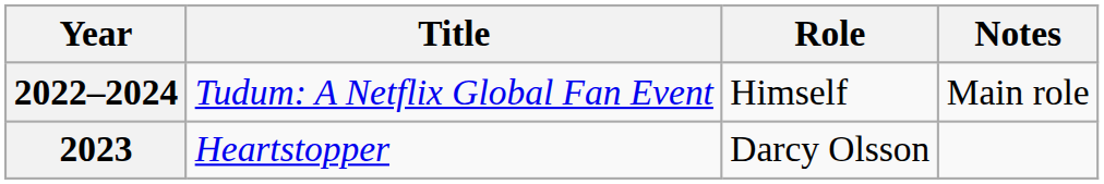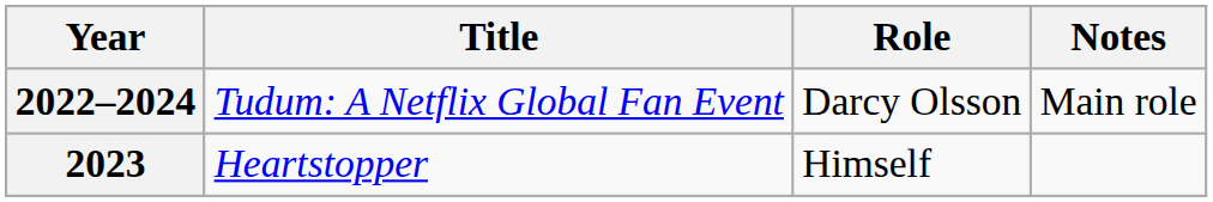 <table class="wikitable plainrowheaders sortable">
 <tr>
 <th scope="col">Year</th>
 <th scope="col">Title</th>
 <th scope="col" class="unsortable">Role</th>
 <th scope="col" class="unsortable">Notes</th>
 </tr>
 <tr>
 <th scope="row">2022–2024</th>
 <td><em><a href='#'>Tudum: A Netflix Global Fan Event</a></em></td>
-<td>Himself</td>
+<td>Darcy Olsson</td>
 <td>Main role</td>
 </tr>
 <tr>
 <th scope="row">2023</th>
 <td><em><a href='#'>Heartstopper</a></em></td>
-<td>Darcy Olsson</td>
+<td>Himself</td>
 <td></td>
 </tr>
 </table>
